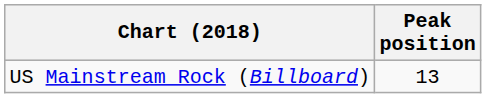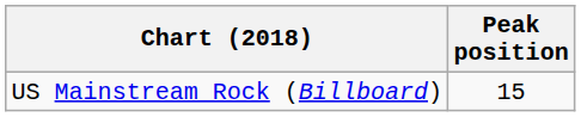 <table class="wikitable sortable">
 <tr>
 <th>Chart (2018)</th>
 <th>Peak<br>position</th>
 </tr>
 <tr>
 <td>US <a href='#'>Mainstream Rock</a> (<em><a href='#'>Billboard</a></em>)</td>
-<td style="text-align:center;">13</td>
+<td style="text-align:center;">15</td>
 </tr>
 </table>
